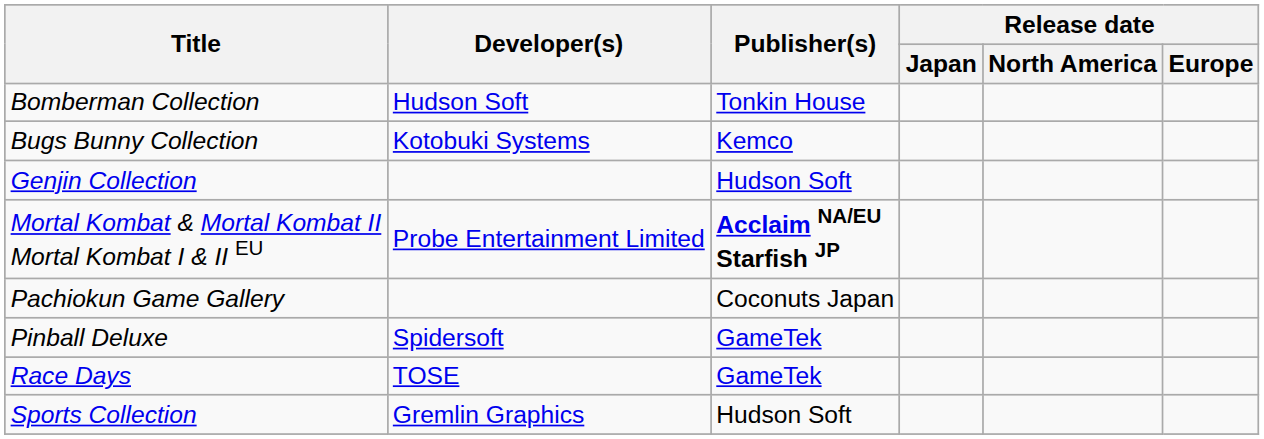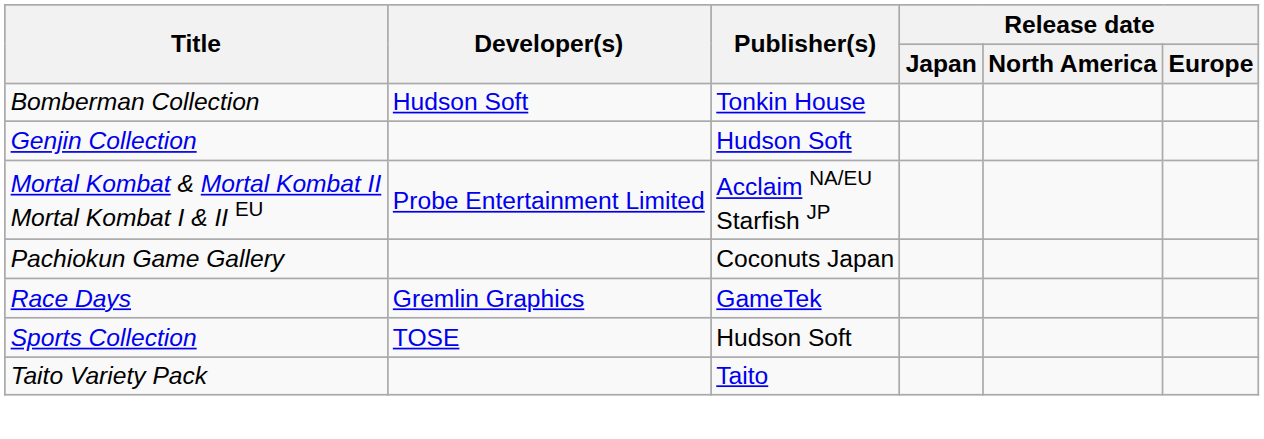 <table class="wikitable plainrowheaders sortable"  style="font-size:90%;" id="softwarelist">
 <tr>
 <th rowspan="2">Title</th>
 <th rowspan="2">Developer(s)</th>
 <th rowspan="2">Publisher(s)</th>
 <th colspan="3">Release date</th>
 </tr>
 <tr>
 <th>Japan</th>
 <th>North America</th>
 <th>Europe</th>
 </tr>
 <tr>
 <td><em>Bomberman Collection</em></td>
 <td><a href='#'>Hudson Soft</a></td>
 <td><a href='#'>Tonkin House</a></td>
 <td></td>
 <td></td>
 <td></td>
 </tr>
 <tr>
-<td><em>Bugs Bunny Collection</em></td>
-<td><a href='#'>Kotobuki Systems</a></td>
-<td><a href='#'>Kemco</a></td>
-<td></td>
-<td></td>
-<td></td>
-</tr>
-<tr>
 <td><em><a href='#'>Genjin Collection</a></em></td>
 <td></td>
 <td><a href='#'>Hudson Soft</a></td>
 <td></td>
 <td></td>
 <td></td>
 </tr>
 <tr>
 <td><em><a href='#'>Mortal Kombat</a> & <a href='#'>Mortal Kombat II</a></em><br><em>Mortal Kombat I & II</em> <sup>EU</sup></td>
 <td><a href='#'>Probe Entertainment Limited</a></td>
-<td><strong><a href='#'>Acclaim</a> <sup>NA/EU</sup><br>Starfish <sup>JP</sup></strong></td>
+<td><a href='#'>Acclaim</a> <sup>NA/EU</sup><br>Starfish <sup>JP</sup></td>
 <td></td>
 <td></td>
 <td></td>
 </tr>
 <tr>
 <td><em>Pachiokun Game Gallery</em></td>
 <td></td>
 <td>Coconuts Japan</td>
 <td></td>
 <td></td>
 <td></td>
 </tr>
 <tr>
-<td><em>Pinball Deluxe</em></td>
-<td><a href='#'>Spidersoft</a></td>
-<td><a href='#'>GameTek</a></td>
-<td></td>
-<td></td>
-<td></td>
-</tr>
-<tr>
 <td><em><a href='#'>Race Days</a></em></td>
-<td><a href='#'>TOSE</a></td>
+<td><a href='#'>Gremlin Graphics</a></td>
 <td><a href='#'>GameTek</a></td>
 <td></td>
 <td></td>
 <td></td>
 </tr>
 <tr>
 <td><em><a href='#'>Sports Collection</a></em></td>
-<td><a href='#'>Gremlin Graphics</a></td>
+<td><a href='#'>TOSE</a></td>
 <td>Hudson Soft</td>
 <td></td>
 <td></td>
 <td></td>
 </tr>
+<tr>
+<td><em>Taito Variety Pack</em></td>
+<td></td>
+<td><a href='#'>Taito</a></td>
+<td></td>
+<td></td>
+<td></td>
+</tr>
 </table>
